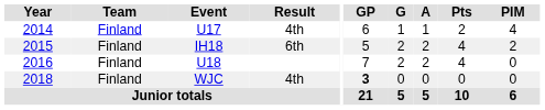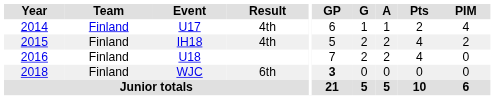 <table border="0" cellpadding="1" cellspacing="0" ID="Table3" style="text-align:center; width:40em">
 <tr ALIGN="center" bgcolor="#e0e0e0">
 <th>Year</th>
 <th>Team</th>
 <th>Event</th>
 <th>Result</th>
 <th rowspan="99" bgcolor="#ffffff"></th>
 <th>GP</th>
 <th>G</th>
 <th>A</th>
 <th>Pts</th>
 <th>PIM</th>
 </tr>
 <tr>
 <td><a href='#'>2014</a></td>
 <td><a href='#'>Finland</a></td>
 <td><a href='#'>U17</a></td>
 <td>4th</td>
 <td>6</td>
 <td>1</td>
 <td>1</td>
 <td>2</td>
 <td>4</td>
 </tr>
 <tr bgcolor="#f0f0f0">
 <td><a href='#'>2015</a></td>
 <td>Finland</td>
 <td><a href='#'>IH18</a></td>
-<td>6th</td>
+<td>4th</td>
 <td>5</td>
 <td>2</td>
 <td>2</td>
 <td>4</td>
 <td>2</td>
 </tr>
 <tr>
 <td><a href='#'>2016</a></td>
 <td>Finland</td>
 <td><a href='#'>U18</a></td>
 <td></td>
 <td>7</td>
 <td>2</td>
 <td>2</td>
 <td>4</td>
 <td>0</td>
 </tr>
 <tr bgcolor="#f0f0f0">
 <td><a href='#'>2018</a></td>
 <td>Finland</td>
 <td><a href='#'>WJC</a></td>
-<td>4th</td>
+<td>6th</td>
 <td><strong>3</strong></td>
 <td>0</td>
 <td>0</td>
 <td>0</td>
 <td>0</td>
 </tr>
 <tr bgcolor="#e0e0e0">
 <th colspan="4">Junior totals</th>
 <th>21</th>
 <th>5</th>
 <th>5</th>
 <th>10</th>
 <th>6</th>
 </tr>
 </table>
